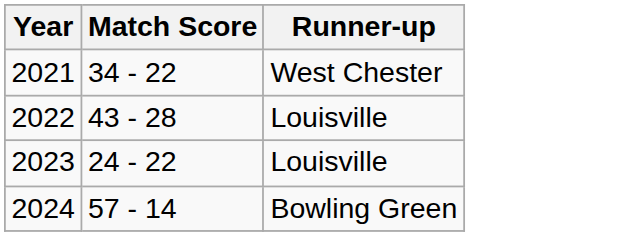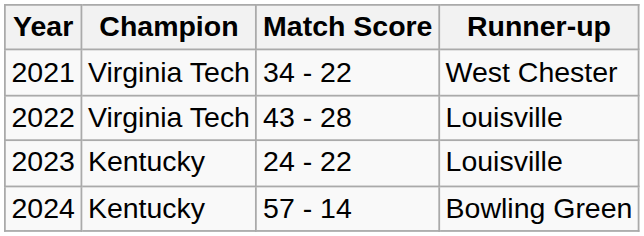 <table class="wikitable">
 <tr>
 <th>Year</th>
+<th>Champion</th>
 <th>Match Score</th>
 <th>Runner-up</th>
 </tr>
 <tr>
 <td>2021</td>
+<td>Virginia Tech</td>
 <td>34 - 22</td>
 <td>West Chester</td>
 </tr>
 <tr>
 <td>2022</td>
+<td>Virginia Tech</td>
 <td>43 - 28</td>
 <td>Louisville</td>
 </tr>
 <tr>
 <td>2023</td>
+<td>Kentucky</td>
 <td>24 - 22</td>
 <td>Louisville</td>
 </tr>
 <tr>
 <td>2024</td>
+<td>Kentucky</td>
 <td>57 - 14</td>
 <td>Bowling Green</td>
 </tr>
 </table>
